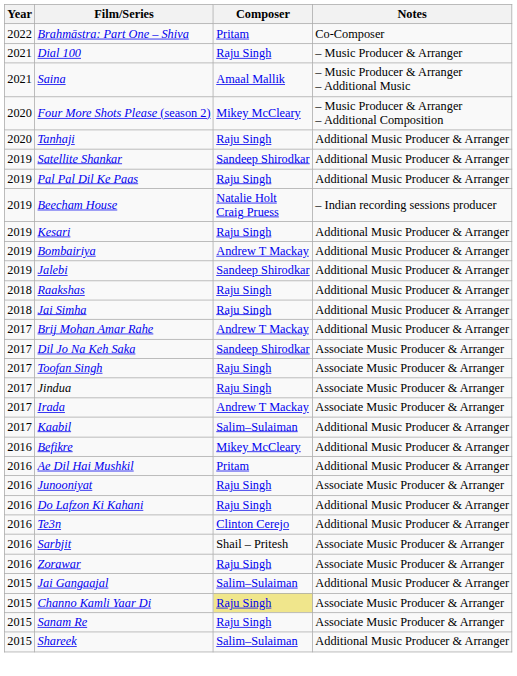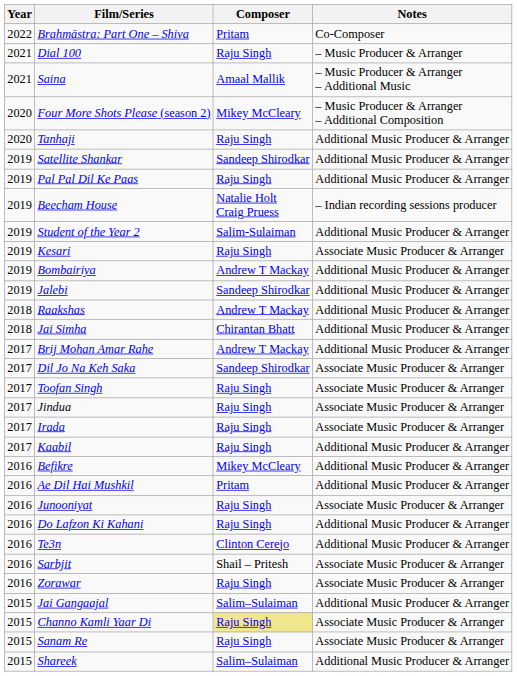 <table class="wikitable sortable mw-collapsible">
 <tr>
 <th>Year</th>
 <th>Film/Series</th>
 <th>Composer</th>
 <th>Notes</th>
 </tr>
 <tr>
 <td>2022</td>
 <td><em><a href='#'>Brahmāstra: Part One – Shiva</a></em></td>
 <td><a href='#'>Pritam</a></td>
 <td>Co-Composer</td>
 </tr>
 <tr>
 <td>2021</td>
 <td><a href='#'><em>Dial 100</em></a></td>
 <td><a href='#'>Raju Singh</a></td>
 <td>– Music Producer & Arranger</td>
 </tr>
 <tr>
 <td>2021</td>
 <td><a href='#'><em>Saina</em></a></td>
 <td><a href='#'>Amaal Mallik</a></td>
 <td>– Music Producer & Arranger<br>– Additional Music</td>
 </tr>
 <tr>
 <td>2020</td>
 <td><a href='#'><em>Four More Shots Please</em> (season 2)</a></td>
 <td><a href='#'>Mikey McCleary</a></td>
 <td>– Music Producer & Arranger<br>– Additional Composition</td>
 </tr>
 <tr>
 <td>2020</td>
 <td><em><a href='#'>Tanhaji</a></em></td>
 <td><a href='#'>Raju Singh</a></td>
 <td>Additional Music Producer & Arranger</td>
 </tr>
 <tr>
 <td>2019</td>
 <td><em><a href='#'>Satellite Shankar</a></em></td>
 <td><a href='#'>Sandeep Shirodkar</a></td>
 <td>Additional Music Producer & Arranger</td>
 </tr>
 <tr>
 <td>2019</td>
 <td><em><a href='#'>Pal Pal Dil Ke Paas</a></em></td>
 <td><a href='#'>Raju Singh</a></td>
 <td>Additional Music Producer & Arranger</td>
 </tr>
 <tr>
 <td>2019</td>
 <td><em><a href='#'>Beecham House</a></em></td>
 <td><a href='#'>Natalie Holt</a><br><a href='#'>Craig Pruess</a></td>
 <td>– Indian recording sessions producer</td>
 </tr>
 <tr>
 <td>2019</td>
+<td><em><a href='#'>Student of the Year 2</a></em></td>
+<td><a href='#'>Salim-Sulaiman</a></td>
+<td>Additional Music Producer & Arranger</td>
+</tr>
+<tr>
+<td>2019</td>
 <td><a href='#'><em>Kesari</em></a></td>
 <td><a href='#'>Raju Singh</a></td>
-<td>Additional Music Producer & Arranger</td>
+<td>Associate Music Producer & Arranger</td>
 </tr>
 <tr>
 <td>2019</td>
 <td><em><a href='#'>Bombairiya</a></em></td>
 <td><a href='#'>Andrew T Mackay</a></td>
 <td>Additional Music Producer & Arranger</td>
 </tr>
 <tr>
 <td>2019</td>
 <td><a href='#'><em>Jalebi</em></a></td>
 <td><a href='#'>Sandeep Shirodkar</a></td>
 <td>Additional Music Producer & Arranger</td>
 </tr>
 <tr>
 <td>2018</td>
 <td><a href='#'><em>Raakshas</em></a></td>
-<td><a href='#'>Raju Singh</a></td>
+<td><a href='#'>Andrew T Mackay</a></td>
 <td>Additional Music Producer & Arranger</td>
 </tr>
 <tr>
 <td>2018</td>
 <td><em><a href='#'>Jai Simha</a></em></td>
-<td><a href='#'>Raju Singh</a></td>
+<td><a href='#'>Chirantan Bhatt</a></td>
 <td>Additional Music Producer & Arranger</td>
 </tr>
 <tr>
 <td>2017</td>
 <td><em><a href='#'>Brij Mohan Amar Rahe</a></em></td>
 <td><a href='#'>Andrew T Mackay</a></td>
 <td>Additional Music Producer & Arranger</td>
 </tr>
 <tr>
 <td>2017</td>
 <td><em><a href='#'>Dil Jo Na Keh Saka</a></em></td>
 <td><a href='#'>Sandeep Shirodkar</a></td>
 <td>Associate Music Producer & Arranger</td>
 </tr>
 <tr>
 <td>2017</td>
 <td><a href='#'><em>Toofan Singh</em></a></td>
 <td><a href='#'>Raju Singh</a></td>
 <td>Associate Music Producer & Arranger</td>
 </tr>
 <tr>
 <td>2017</td>
 <td><em>Jindua</em></td>
 <td><a href='#'>Raju Singh</a></td>
 <td>Associate Music Producer & Arranger</td>
 </tr>
 <tr>
 <td>2017</td>
 <td><a href='#'><em>Irada</em></a></td>
-<td><a href='#'>Andrew T Mackay</a></td>
+<td><a href='#'>Raju Singh</a></td>
 <td>Associate Music Producer & Arranger</td>
 </tr>
 <tr>
 <td>2017</td>
 <td><em><a href='#'>Kaabil</a></em></td>
-<td><a href='#'>Salim–Sulaiman</a></td>
+<td><a href='#'>Raju Singh</a></td>
 <td>Additional Music Producer & Arranger</td>
 </tr>
 <tr>
 <td>2016</td>
 <td><em><a href='#'>Befikre</a></em></td>
 <td><a href='#'>Mikey McCleary</a></td>
 <td>Additional Music Producer & Arranger</td>
 </tr>
 <tr>
 <td>2016</td>
 <td><em><a href='#'>Ae Dil Hai Mushkil</a></em></td>
 <td><a href='#'>Pritam</a></td>
 <td>Additional Music Producer & Arranger</td>
 </tr>
 <tr>
 <td>2016</td>
 <td><em><a href='#'>Junooniyat</a></em></td>
 <td><a href='#'>Raju Singh</a></td>
 <td>Associate Music Producer & Arranger</td>
 </tr>
 <tr>
 <td>2016</td>
 <td><a href='#'><em>Do Lafzon Ki Kahani</em></a></td>
 <td><a href='#'>Raju Singh</a></td>
 <td>Additional Music Producer & Arranger</td>
 </tr>
 <tr>
 <td>2016</td>
 <td><em><a href='#'>Te3n</a></em></td>
 <td><a href='#'>Clinton Cerejo</a></td>
 <td>Additional Music Producer & Arranger</td>
 </tr>
 <tr>
 <td>2016</td>
 <td><a href='#'><em>Sarbjit</em></a></td>
 <td>Shail – Pritesh</td>
 <td>Associate Music Producer & Arranger</td>
 </tr>
 <tr>
 <td>2016</td>
 <td><em><a href='#'>Zorawar</a></em></td>
 <td><a href='#'>Raju Singh</a></td>
 <td>Associate Music Producer & Arranger</td>
 </tr>
 <tr>
 <td>2015</td>
 <td><em><a href='#'>Jai Gangaajal</a></em></td>
 <td><a href='#'>Salim–Sulaiman</a></td>
 <td>Additional Music Producer & Arranger</td>
 </tr>
 <tr>
 <td>2015</td>
 <td><em><a href='#'>Channo Kamli Yaar Di</a></em></td>
 <td style="background: khaki;"><a href='#'>Raju Singh</a></td>
 <td>Associate Music Producer & Arranger</td>
 </tr>
 <tr>
 <td>2015</td>
 <td><em><a href='#'>Sanam Re</a></em></td>
 <td><a href='#'>Raju Singh</a></td>
 <td>Associate Music Producer & Arranger</td>
 </tr>
 <tr>
 <td>2015</td>
 <td><em><a href='#'>Shareek</a></em></td>
 <td><a href='#'>Salim–Sulaiman</a></td>
 <td>Additional Music Producer & Arranger</td>
 </tr>
 </table>
